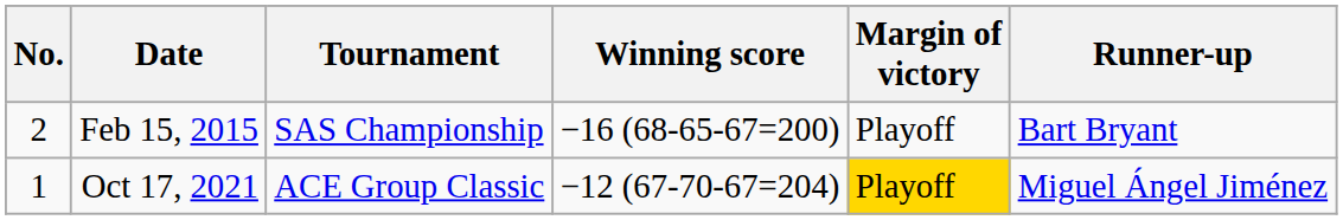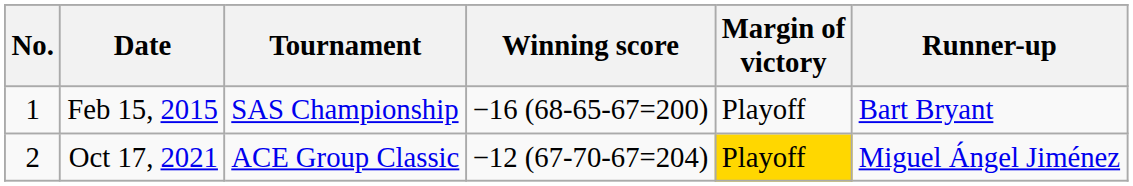 <table class="wikitable" style="font-size:95%;">
 <tr>
 <th>No.</th>
 <th>Date</th>
 <th>Tournament</th>
 <th>Winning score</th>
 <th>Margin of<br>victory</th>
 <th>Runner-up</th>
 </tr>
 <tr>
-<td align=center>2</td>
+<td align=center>1</td>
 <td align=right>Feb 15, <a href='#'>2015</a></td>
 <td><a href='#'>SAS Championship</a></td>
 <td>−16 (68-65-67=200)</td>
 <td>Playoff</td>
 <td> <a href='#'>Bart Bryant</a></td>
 </tr>
 <tr>
-<td align=center>1</td>
+<td align=center>2</td>
 <td align=right>Oct 17, <a href='#'>2021</a></td>
 <td><a href='#'>ACE Group Classic</a></td>
 <td>−12 (67-70-67=204)</td>
 <td style="background: gold;">Playoff</td>
 <td> <a href='#'>Miguel Ángel Jiménez</a></td>
 </tr>
 </table>
